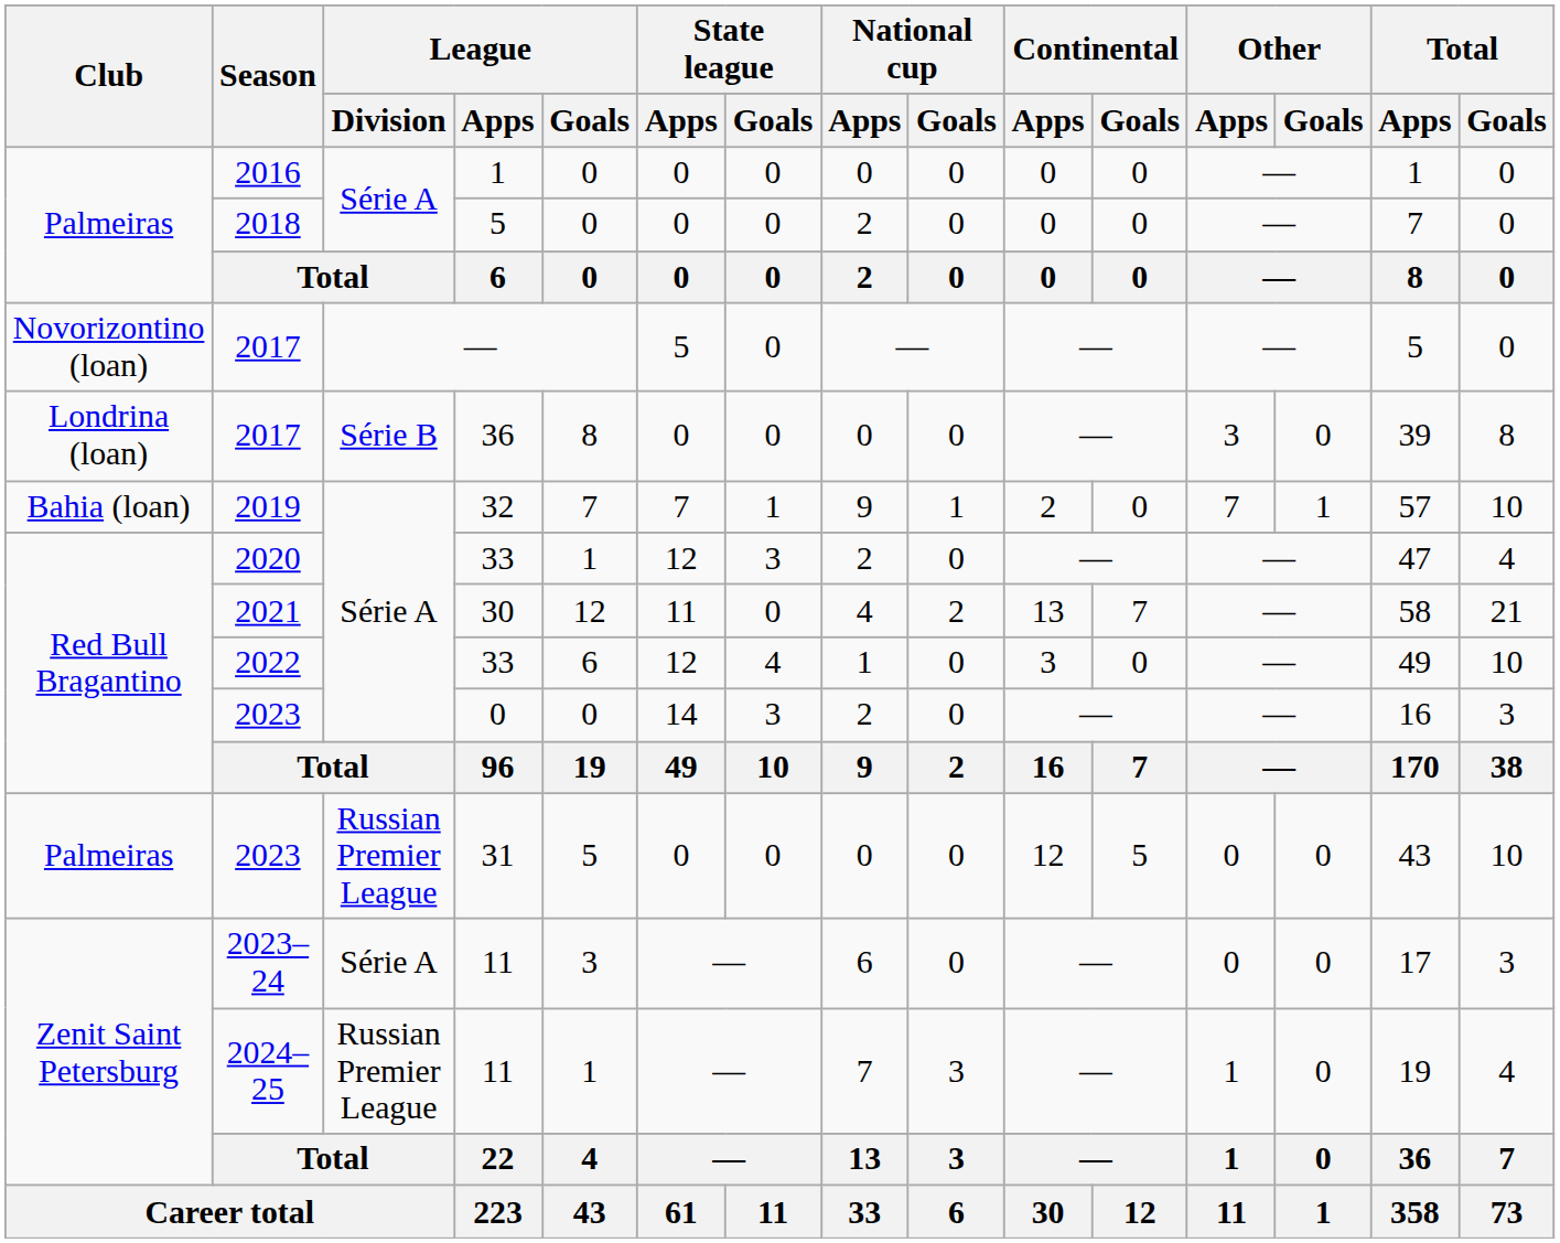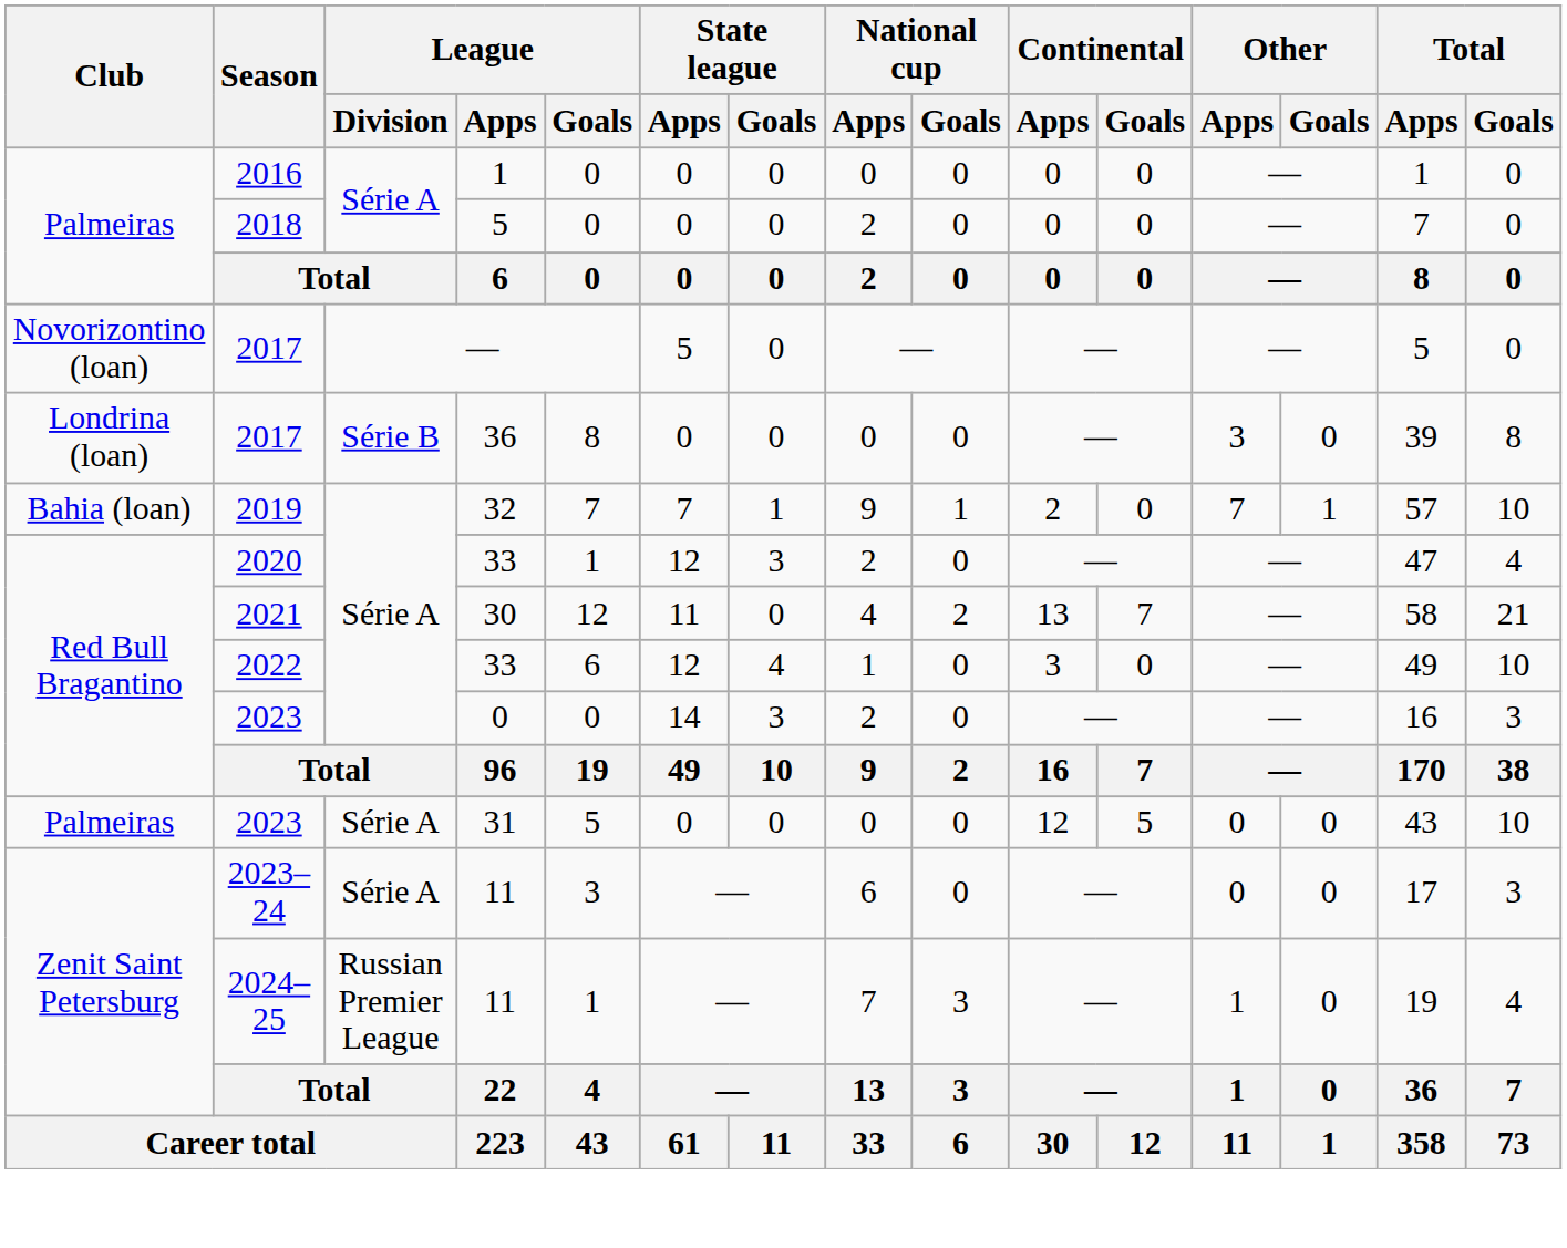 <table class="wikitable" style="text-align: center">
 <tr>
 <th rowspan="2">Club</th>
 <th rowspan="2">Season</th>
 <th colspan="3">League</th>
 <th colspan="2">State league</th>
 <th colspan="2">National cup</th>
 <th colspan="2">Continental</th>
 <th colspan="2">Other</th>
 <th colspan="2">Total</th>
 </tr>
 <tr>
 <th>Division</th>
 <th>Apps</th>
 <th>Goals</th>
 <th>Apps</th>
 <th>Goals</th>
 <th>Apps</th>
 <th>Goals</th>
 <th>Apps</th>
 <th>Goals</th>
 <th>Apps</th>
 <th>Goals</th>
 <th>Apps</th>
 <th>Goals</th>
 </tr>
 <tr>
 <td rowspan="3" valign="center"><a href='#'>Palmeiras</a></td>
 <td><a href='#'>2016</a></td>
 <td rowspan="2"><a href='#'>Série A</a></td>
 <td>1</td>
 <td>0</td>
 <td>0</td>
 <td>0</td>
 <td>0</td>
 <td>0</td>
 <td>0</td>
 <td>0</td>
 <td colspan="2">—</td>
 <td>1</td>
 <td>0</td>
 </tr>
 <tr>
 <td><a href='#'>2018</a></td>
 <td>5</td>
 <td>0</td>
 <td>0</td>
 <td>0</td>
 <td>2</td>
 <td>0</td>
 <td>0</td>
 <td>0</td>
 <td colspan="2">—</td>
 <td>7</td>
 <td>0</td>
 </tr>
 <tr>
 <th colspan="2">Total</th>
 <th>6</th>
 <th>0</th>
 <th>0</th>
 <th>0</th>
 <th>2</th>
 <th>0</th>
 <th>0</th>
 <th>0</th>
 <th colspan="2">—</th>
 <th>8</th>
 <th>0</th>
 </tr>
 <tr>
 <td valign="center"><a href='#'>Novorizontino</a> (loan)</td>
 <td><a href='#'>2017</a></td>
 <td colspan="3">—</td>
 <td>5</td>
 <td>0</td>
 <td colspan="2">—</td>
 <td colspan="2">—</td>
 <td colspan="2">—</td>
 <td>5</td>
 <td>0</td>
 </tr>
 <tr>
 <td valign="center"><a href='#'>Londrina</a> (loan)</td>
 <td><a href='#'>2017</a></td>
 <td><a href='#'>Série B</a></td>
 <td>36</td>
 <td>8</td>
 <td>0</td>
 <td>0</td>
 <td>0</td>
 <td>0</td>
 <td colspan="2">—</td>
 <td>3</td>
 <td>0</td>
 <td>39</td>
 <td>8</td>
 </tr>
 <tr>
 <td valign="center"><a href='#'>Bahia</a> (loan)</td>
 <td><a href='#'>2019</a></td>
 <td rowspan="5">Série A</td>
 <td>32</td>
 <td>7</td>
 <td>7</td>
 <td>1</td>
 <td>9</td>
 <td>1</td>
 <td>2</td>
 <td>0</td>
 <td>7</td>
 <td>1</td>
 <td>57</td>
 <td>10</td>
 </tr>
 <tr>
 <td rowspan="5"><a href='#'>Red Bull Bragantino</a></td>
 <td><a href='#'>2020</a></td>
 <td>33</td>
 <td>1</td>
 <td>12</td>
 <td>3</td>
 <td>2</td>
 <td>0</td>
 <td colspan="2">—</td>
 <td colspan="2">—</td>
 <td>47</td>
 <td>4</td>
 </tr>
 <tr>
 <td><a href='#'>2021</a></td>
 <td>30</td>
 <td>12</td>
 <td>11</td>
 <td>0</td>
 <td>4</td>
 <td>2</td>
 <td>13</td>
 <td>7</td>
 <td colspan="2">—</td>
 <td>58</td>
 <td>21</td>
 </tr>
 <tr>
 <td><a href='#'>2022</a></td>
 <td>33</td>
 <td>6</td>
 <td>12</td>
 <td>4</td>
 <td>1</td>
 <td>0</td>
 <td>3</td>
 <td>0</td>
 <td colspan="2">—</td>
 <td>49</td>
 <td>10</td>
 </tr>
 <tr>
 <td><a href='#'>2023</a></td>
 <td>0</td>
 <td>0</td>
 <td>14</td>
 <td>3</td>
 <td>2</td>
 <td>0</td>
 <td colspan="2">—</td>
 <td colspan="2">—</td>
 <td>16</td>
 <td>3</td>
 </tr>
 <tr>
 <th colspan="2">Total</th>
 <th>96</th>
 <th>19</th>
 <th>49</th>
 <th>10</th>
 <th>9</th>
 <th>2</th>
 <th>16</th>
 <th>7</th>
 <th colspan="2">—</th>
 <th>170</th>
 <th>38</th>
 </tr>
 <tr>
 <td valign="center"><a href='#'>Palmeiras</a></td>
 <td><a href='#'>2023</a></td>
-<td><a href='#'>Russian Premier League</a></td>
+<td>Série A</td>
 <td>31</td>
 <td>5</td>
 <td>0</td>
 <td>0</td>
 <td>0</td>
 <td>0</td>
 <td>12</td>
 <td>5</td>
 <td>0</td>
 <td>0</td>
 <td>43</td>
 <td>10</td>
 </tr>
 <tr>
 <td rowspan="3"><a href='#'>Zenit Saint Petersburg</a></td>
 <td><a href='#'>2023–24</a></td>
 <td>Série A</td>
 <td>11</td>
 <td>3</td>
 <td colspan="2">—</td>
 <td>6</td>
 <td>0</td>
 <td colspan="2">—</td>
 <td>0</td>
 <td>0</td>
 <td>17</td>
 <td>3</td>
 </tr>
 <tr>
 <td><a href='#'>2024–25</a></td>
 <td>Russian Premier League</td>
 <td>11</td>
 <td>1</td>
 <td colspan=2>—</td>
 <td>7</td>
 <td>3</td>
 <td colspan=2>—</td>
 <td>1</td>
 <td>0</td>
 <td>19</td>
 <td>4</td>
 </tr>
 <tr>
 <th colspan="2">Total</th>
 <th>22</th>
 <th>4</th>
 <th colspan="2">—</th>
 <th>13</th>
 <th>3</th>
 <th colspan="2">—</th>
 <th>1</th>
 <th>0</th>
 <th>36</th>
 <th>7</th>
 </tr>
 <tr>
 <th colspan="3">Career total</th>
 <th>223</th>
 <th>43</th>
 <th>61</th>
 <th>11</th>
 <th>33</th>
 <th>6</th>
 <th>30</th>
 <th>12</th>
 <th>11</th>
 <th>1</th>
 <th>358</th>
 <th>73</th>
 </tr>
 </table>
